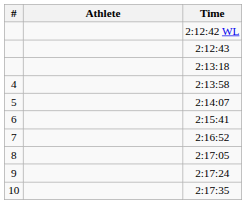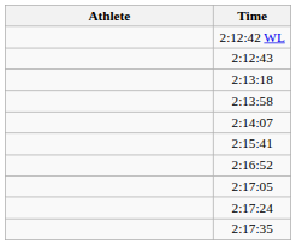 <table class="wikitable" style="text-align:center;">
 <tr>
-<th width=8%>#</th>
 <th width=67%>Athlete</th>
 <th width=25%>Time</th>
 </tr>
 <tr>
-<td></td>
 <td align=left></td>
 <td>2:12:42 <a href='#'>WL</a></td>
 </tr>
 <tr>
-<td></td>
 <td align=left></td>
 <td>2:12:43</td>
 </tr>
 <tr>
-<td></td>
 <td align=left></td>
 <td>2:13:18</td>
 </tr>
 <tr>
-<td>4</td>
 <td align=left></td>
 <td align="center">2:13:58</td>
 </tr>
 <tr>
-<td>5</td>
 <td align=left></td>
 <td align="center">2:14:07</td>
 </tr>
 <tr>
-<td>6</td>
 <td align=left></td>
 <td align="center">2:15:41</td>
 </tr>
 <tr>
-<td>7</td>
 <td align=left></td>
 <td align="center">2:16:52</td>
 </tr>
 <tr>
-<td>8</td>
 <td align=left></td>
 <td align="center">2:17:05</td>
 </tr>
 <tr>
-<td>9</td>
 <td align=left></td>
 <td align="center">2:17:24</td>
 </tr>
 <tr>
-<td>10</td>
 <td align=left></td>
 <td align="center">2:17:35</td>
 </tr>
 </table>
